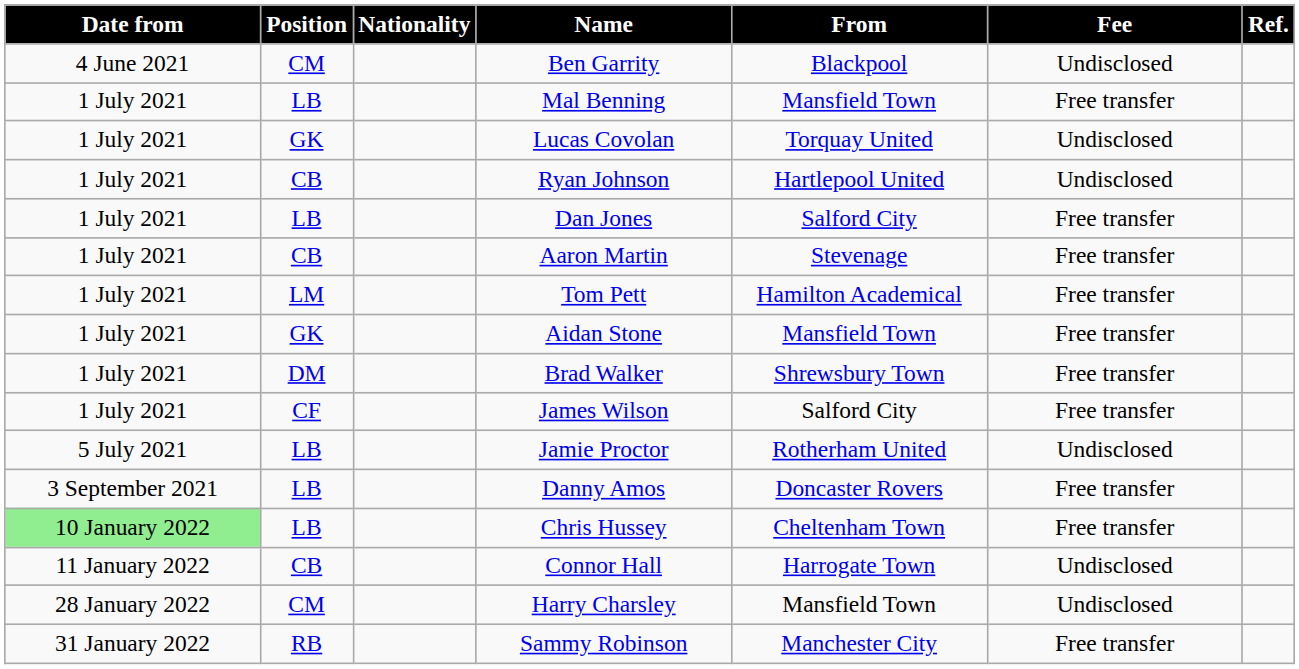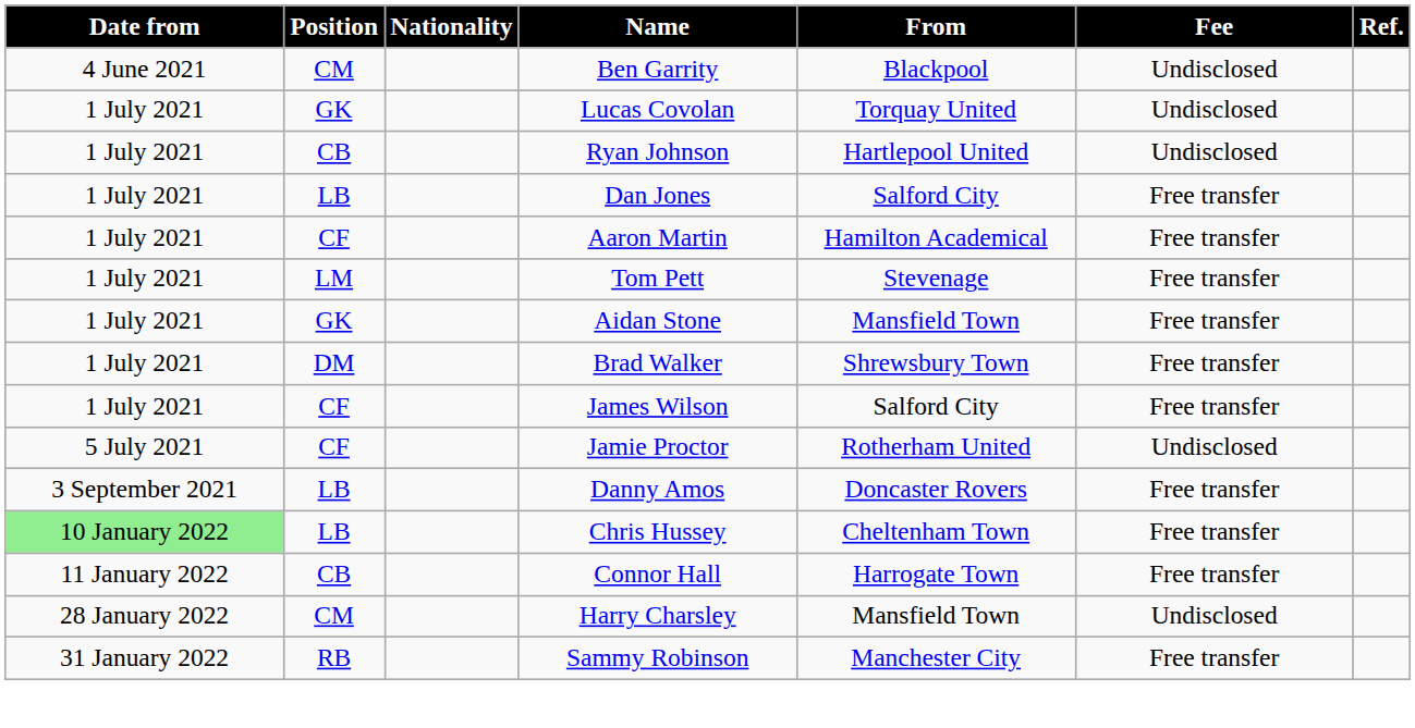 <table class="wikitable"  style="text-align:center; font-size:90%; ">
 <tr>
 <th style="background:#000000; color:#FFFFFF; width:150px;">Date from</th>
 <th style="background:#000000; color:#FFFFFF; width:50px;">Position</th>
 <th style="background:#000000; color:#FFFFFF; width:50px;">Nationality</th>
 <th style="background:#000000; color:#FFFFFF; width:150px;">Name</th>
 <th style="background:#000000; color:#FFFFFF; width:150px;">From</th>
 <th style="background:#000000; color:#FFFFFF; width:150px;">Fee</th>
 <th style="background:#000000; color:#FFFFFF; width:25px;">Ref.</th>
 </tr>
 <tr>
 <td>4 June 2021</td>
 <td><a href='#'>CM</a></td>
 <td></td>
 <td><a href='#'>Ben Garrity</a></td>
 <td><a href='#'>Blackpool</a></td>
 <td>Undisclosed</td>
-<td></td>
-</tr>
-<tr>
-<td>1 July 2021</td>
-<td><a href='#'>LB</a></td>
-<td></td>
-<td><a href='#'>Mal Benning</a></td>
-<td><a href='#'>Mansfield Town</a></td>
-<td>Free transfer</td>
 <td></td>
 </tr>
 <tr>
 <td>1 July 2021</td>
 <td><a href='#'>GK</a></td>
 <td></td>
 <td><a href='#'>Lucas Covolan</a></td>
 <td><a href='#'>Torquay United</a></td>
 <td>Undisclosed</td>
 <td></td>
 </tr>
 <tr>
 <td>1 July 2021</td>
 <td><a href='#'>CB</a></td>
 <td></td>
 <td><a href='#'>Ryan Johnson</a></td>
 <td><a href='#'>Hartlepool United</a></td>
 <td>Undisclosed</td>
 <td></td>
 </tr>
 <tr>
 <td>1 July 2021</td>
 <td><a href='#'>LB</a></td>
 <td></td>
 <td><a href='#'>Dan Jones</a></td>
 <td><a href='#'>Salford City</a></td>
 <td>Free transfer</td>
 <td></td>
 </tr>
 <tr>
 <td>1 July 2021</td>
-<td><a href='#'>CB</a></td>
+<td><a href='#'>CF</a></td>
 <td></td>
 <td><a href='#'>Aaron Martin</a></td>
-<td><a href='#'>Stevenage</a></td>
+<td> <a href='#'>Hamilton Academical</a></td>
 <td>Free transfer</td>
 <td></td>
 </tr>
 <tr>
 <td>1 July 2021</td>
 <td><a href='#'>LM</a></td>
 <td></td>
 <td><a href='#'>Tom Pett</a></td>
-<td> <a href='#'>Hamilton Academical</a></td>
+<td><a href='#'>Stevenage</a></td>
 <td>Free transfer</td>
 <td></td>
 </tr>
 <tr>
 <td>1 July 2021</td>
 <td><a href='#'>GK</a></td>
 <td></td>
 <td><a href='#'>Aidan Stone</a></td>
 <td><a href='#'>Mansfield Town</a></td>
 <td>Free transfer</td>
 <td></td>
 </tr>
 <tr>
 <td>1 July 2021</td>
 <td><a href='#'>DM</a></td>
 <td></td>
 <td><a href='#'>Brad Walker</a></td>
 <td><a href='#'>Shrewsbury Town</a></td>
 <td>Free transfer</td>
 <td></td>
 </tr>
 <tr>
 <td>1 July 2021</td>
 <td><a href='#'>CF</a></td>
 <td></td>
 <td><a href='#'>James Wilson</a></td>
 <td>Salford City</td>
 <td>Free transfer</td>
 <td></td>
 </tr>
 <tr>
 <td>5 July 2021</td>
-<td><a href='#'>LB</a></td>
+<td><a href='#'>CF</a></td>
 <td></td>
 <td><a href='#'>Jamie Proctor</a></td>
 <td><a href='#'>Rotherham United</a></td>
 <td>Undisclosed</td>
 <td></td>
 </tr>
 <tr>
 <td>3 September 2021</td>
 <td><a href='#'>LB</a></td>
 <td></td>
 <td><a href='#'>Danny Amos</a></td>
 <td><a href='#'>Doncaster Rovers</a></td>
 <td>Free transfer</td>
 <td></td>
 </tr>
 <tr>
 <td style="background: lightgreen;">10 January 2022</td>
 <td><a href='#'>LB</a></td>
 <td></td>
 <td><a href='#'>Chris Hussey</a></td>
 <td><a href='#'>Cheltenham Town</a></td>
 <td>Free transfer</td>
 <td></td>
 </tr>
 <tr>
 <td>11 January 2022</td>
 <td><a href='#'>CB</a></td>
 <td></td>
 <td><a href='#'>Connor Hall</a></td>
 <td><a href='#'>Harrogate Town</a></td>
-<td>Undisclosed</td>
+<td>Free transfer</td>
 <td></td>
 </tr>
 <tr>
 <td>28 January 2022</td>
 <td><a href='#'>CM</a></td>
 <td></td>
 <td><a href='#'>Harry Charsley</a></td>
 <td>Mansfield Town</td>
 <td>Undisclosed</td>
 <td></td>
 </tr>
 <tr>
 <td>31 January 2022</td>
 <td><a href='#'>RB</a></td>
 <td></td>
 <td><a href='#'>Sammy Robinson</a></td>
 <td><a href='#'>Manchester City</a></td>
 <td>Free transfer</td>
 <td></td>
 </tr>
 </table>
